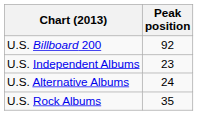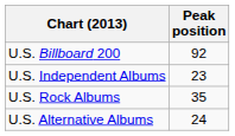 <table class="wikitable sortable">
 <tr>
 <th align="left">Chart (2013)</th>
 <th style="text-align:center;">Peak <br>position</th>
 </tr>
 <tr>
 <td align="left">U.S. <a href='#'><em>Billboard</em> 200</a></td>
 <td style="text-align:center;">92</td>
 </tr>
 <tr>
 <td align="left">U.S. <a href='#'>Independent Albums</a></td>
 <td style="text-align:center;">23</td>
 </tr>
 <tr>
+<td align="left">U.S. <a href='#'>Rock Albums</a></td>
+<td style="text-align:center;">35</td>
+</tr>
+<tr>
 <td align="left">U.S. <a href='#'>Alternative Albums</a></td>
 <td style="text-align:center;">24</td>
 </tr>
-<tr>
-<td align="left">U.S. <a href='#'>Rock Albums</a></td>
-<td style="text-align:center;">35</td>
-</tr>
 </table>
